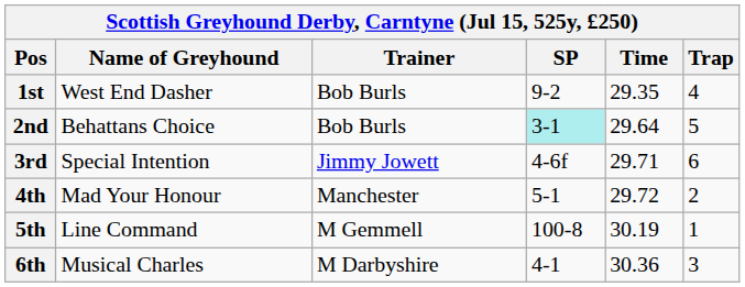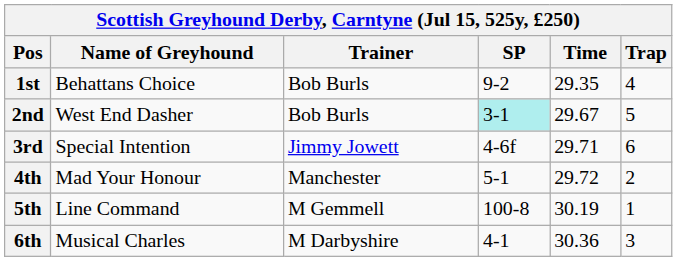 <table class="wikitable">
 <tr>
 <th colspan="6"><a href='#'>Scottish Greyhound Derby</a>, <a href='#'>Carntyne</a> (Jul 15, 525y, £250)</th>
 </tr>
 <tr>
 <th width=30>Pos</th>
 <th width=180>Name of Greyhound</th>
 <th width=150>Trainer</th>
 <th width=50>SP</th>
 <th width=50>Time</th>
 <th width=30>Trap</th>
 </tr>
 <tr>
 <th>1st</th>
-<td>West End Dasher</td>
+<td>Behattans Choice</td>
 <td>Bob Burls</td>
 <td>9-2</td>
 <td>29.35</td>
 <td>4</td>
 </tr>
 <tr>
 <th>2nd</th>
-<td>Behattans Choice</td>
+<td>West End Dasher</td>
 <td>Bob Burls</td>
 <td style="background: paleturquoise;">3-1</td>
-<td>29.64</td>
+<td>29.67</td>
 <td>5</td>
 </tr>
 <tr>
 <th>3rd</th>
 <td>Special Intention</td>
 <td><a href='#'>Jimmy Jowett</a></td>
 <td>4-6f</td>
 <td>29.71</td>
 <td>6</td>
 </tr>
 <tr>
 <th>4th</th>
 <td>Mad Your Honour</td>
 <td>Manchester</td>
 <td>5-1</td>
 <td>29.72</td>
 <td>2</td>
 </tr>
 <tr>
 <th>5th</th>
 <td>Line Command</td>
 <td>M Gemmell</td>
 <td>100-8</td>
 <td>30.19</td>
 <td>1</td>
 </tr>
 <tr>
 <th>6th</th>
 <td>Musical Charles</td>
 <td>M Darbyshire</td>
 <td>4-1</td>
 <td>30.36</td>
 <td>3</td>
 </tr>
 </table>
